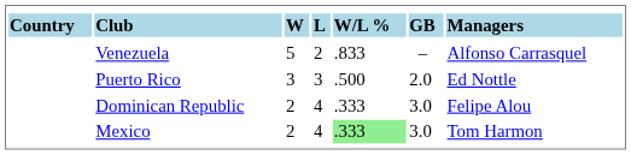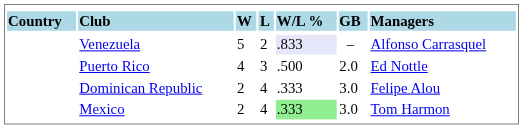 <table cellpadding="1" width="500px" style="font-size: 90%; border: 1px solid gray;">
 <tr align="center" style="font-size: larger;">
 <td colspan=6></td>
 </tr>
 <tr style="background:lightblue;">
 <td><strong>Country</strong></td>
 <td><strong>Club</strong></td>
 <td><strong>W</strong></td>
 <td><strong>L</strong></td>
 <td><strong>W/L %</strong></td>
 <td><strong>GB</strong></td>
 <td><strong>Managers</strong></td>
 </tr>
 <tr align="center" style="vertical-align: middle;" style="background:lightblue;">
 </tr>
 <tr>
 <td></td>
 <td><a href='#'>Venezuela</a></td>
 <td>5</td>
 <td>2</td>
-<td>.833</td>
+<td style="background: lavender;">.833</td>
 <td>  –</td>
 <td><a href='#'>Alfonso Carrasquel</a></td>
 </tr>
 <tr>
 <td></td>
 <td><a href='#'>Puerto Rico</a></td>
-<td>3</td>
+<td>4</td>
 <td>3</td>
 <td>.500</td>
 <td>2.0</td>
 <td><a href='#'>Ed Nottle</a></td>
 </tr>
 <tr>
 <td></td>
 <td><a href='#'>Dominican Republic</a></td>
 <td>2</td>
 <td>4</td>
 <td>.333</td>
 <td>3.0</td>
 <td><a href='#'>Felipe Alou</a></td>
 </tr>
 <tr>
 <td></td>
 <td><a href='#'>Mexico</a></td>
 <td>2</td>
 <td>4</td>
 <td style="background: lightgreen;">.333</td>
 <td>3.0</td>
 <td><a href='#'>Tom Harmon</a></td>
 </tr>
 <tr>
 </tr>
 </table>
